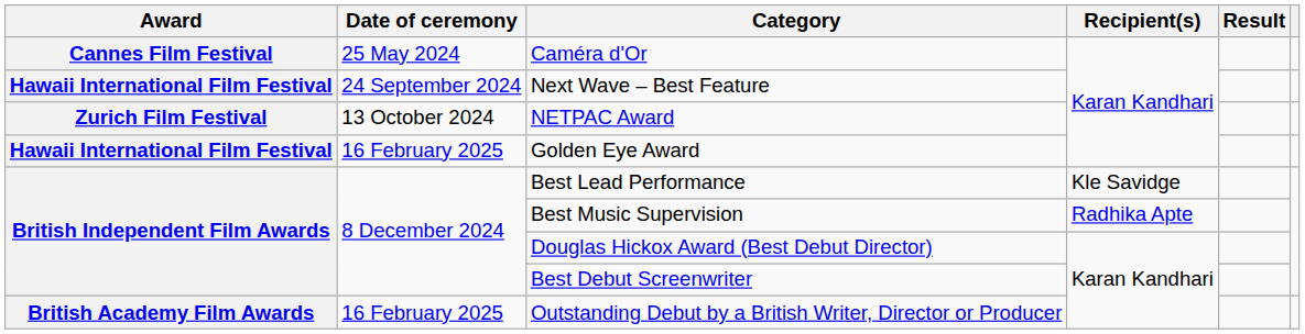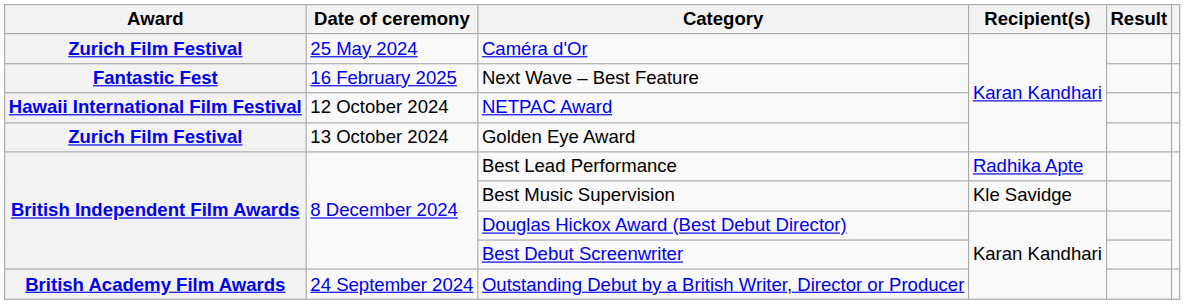 <table class="wikitable sortable plainrowheaders">
 <tr>
 <th scope="col">Award</th>
 <th scope="col">Date of ceremony</th>
 <th scope="col">Category</th>
 <th scope="col">Recipient(s)</th>
 <th scope="col">Result</th>
 <th scope="col" class="unsortable"></th>
 </tr>
 <tr>
-<th scope="row"><a href='#'>Cannes Film Festival</a></th>
+<th scope="row"><a href='#'>Zurich Film Festival</a></th>
 <td><a href='#'>25 May 2024</a></td>
 <td><a href='#'>Caméra d'Or</a></td>
 <td rowspan="4"><a href='#'>Karan Kandhari</a></td>
 <td></td>
 <td align="center"></td>
 </tr>
 <tr>
+<th scope="row"><a href='#'>Fantastic Fest</a></th>
+<td><a href='#'>16 February 2025</a></td>
+<td>Next Wave – Best Feature</td>
+<td></td>
+<td align="center"></td>
+</tr>
+<tr>
 <th scope="row"><a href='#'>Hawaii International Film Festival</a></th>
-<td><a href='#'>24 September 2024</a></td>
-<td>Next Wave – Best Feature</td>
+<td>12 October 2024</td>
+<td><a href='#'>NETPAC Award</a></td>
 <td></td>
 <td align="center"></td>
 </tr>
 <tr>
 <th scope="row"><a href='#'>Zurich Film Festival</a></th>
 <td>13 October 2024</td>
-<td><a href='#'>NETPAC Award</a></td>
-<td></td>
-<td align="center"></td>
-</tr>
-<tr>
-<th scope="row"><a href='#'>Hawaii International Film Festival</a></th>
-<td><a href='#'>16 February 2025</a></td>
 <td>Golden Eye Award</td>
 <td></td>
 <td align="center"></td>
 </tr>
 <tr>
 <th scope="row" rowspan="4"><a href='#'>British Independent Film Awards</a></th>
 <td rowspan="4"><a href='#'>8 December 2024</a></td>
 <td>Best Lead Performance</td>
-<td>Kle Savidge</td>
+<td><a href='#'>Radhika Apte</a></td>
 <td></td>
 <td align="center" rowspan="4"></td>
 </tr>
 <tr>
 <td>Best Music Supervision</td>
-<td><a href='#'>Radhika Apte</a></td>
+<td>Kle Savidge</td>
 <td></td>
 </tr>
 <tr>
 <td><a href='#'>Douglas Hickox Award (Best Debut Director)</a></td>
 <td rowspan="3">Karan Kandhari</td>
 <td></td>
 </tr>
 <tr>
 <td><a href='#'>Best Debut Screenwriter</a></td>
 <td></td>
 </tr>
 <tr>
 <th scope="row"><a href='#'>British Academy Film Awards</a></th>
-<td><a href='#'>16 February 2025</a></td>
+<td><a href='#'>24 September 2024</a></td>
 <td><a href='#'>Outstanding Debut by a British Writer, Director or Producer</a></td>
 <td></td>
 <td align="center"></td>
 </tr>
 </table>
